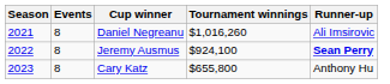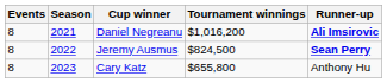 <table class="wikitable sortable">
 <tr>
+<th>Events</th>
 <th>Season</th>
-<th>Events</th>
 <th>Cup winner</th>
 <th>Tournament winnings</th>
 <th>Runner-up</th>
 </tr>
 <tr>
+<td>8</td>
 <td><a href='#'>2021</a></td>
-<td>8</td>
 <td> <a href='#'>Daniel Negreanu</a></td>
-<td>$1,016,260</td>
-<td> <a href='#'>Ali Imsirovic</a></td>
+<td>$1,016,200</td>
+<td><strong> <a href='#'>Ali Imsirovic</a></strong></td>
 </tr>
 <tr>
+<td>8</td>
 <td><a href='#'>2022</a></td>
-<td>8</td>
 <td> <a href='#'>Jeremy Ausmus</a></td>
-<td>$924,100</td>
+<td>$824,500</td>
 <td><strong> <a href='#'>Sean Perry</a></strong></td>
 </tr>
 <tr>
+<td>8</td>
 <td><a href='#'>2023</a></td>
-<td>8</td>
 <td> <a href='#'>Cary Katz</a></td>
 <td>$655,800</td>
 <td> Anthony Hu</td>
 </tr>
 </table>
